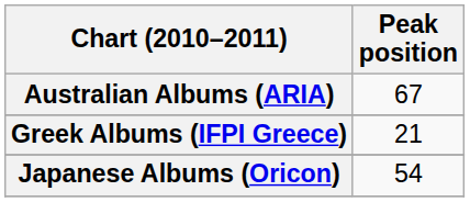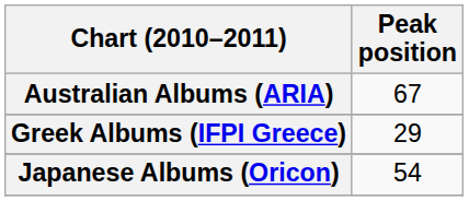 <table class="wikitable sortable plainrowheaders">
 <tr>
 <th scope="col">Chart (2010–2011)</th>
 <th scope="col">Peak<br>position</th>
 </tr>
 <tr>
 <th scope="row">Australian Albums (<a href='#'>ARIA</a>)</th>
 <td style="text-align:center;">67</td>
 </tr>
 <tr>
 </tr>
 <tr>
 </tr>
 <tr>
 </tr>
 <tr>
 </tr>
 <tr>
 <th scope="row">Greek Albums (<a href='#'>IFPI Greece</a>)</th>
-<td style="text-align:center;">21</td>
+<td style="text-align:center;">29</td>
 </tr>
 <tr>
 </tr>
 <tr>
 <th scope="row">Japanese Albums (<a href='#'>Oricon</a>)</th>
 <td style="text-align:center;">54</td>
 </tr>
 <tr>
 </tr>
 <tr>
 </tr>
 <tr>
 </tr>
 </table>
